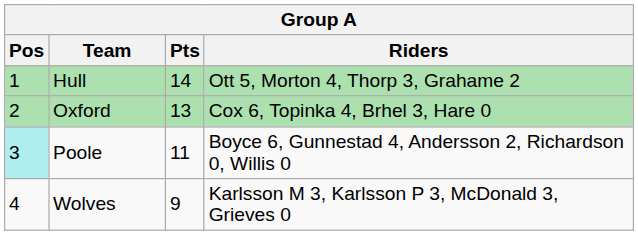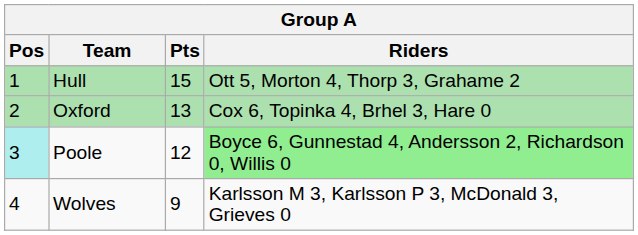 <table class="wikitable">
 <tr>
 <th colspan="4">Group A</th>
 </tr>
 <tr>
 <th width=20>Pos</th>
 <th width=90>Team</th>
 <th width=20>Pts</th>
 <th width=350>Riders</th>
 </tr>
 <tr style="background:#ACE1AF;">
 <td>1</td>
 <td align=left>Hull</td>
-<td>14</td>
+<td>15</td>
 <td>Ott 5, Morton 4, Thorp 3, Grahame 2</td>
 </tr>
 <tr style="background:#ACE1AF;">
 <td>2</td>
 <td align=left>Oxford</td>
 <td>13</td>
 <td>Cox 6, Topinka 4, Brhel 3, Hare 0</td>
 </tr>
 <tr>
 <td style="background: paleturquoise;">3</td>
 <td align=left>Poole</td>
-<td>11</td>
-<td>Boyce 6, Gunnestad 4, Andersson 2, Richardson 0, Willis 0</td>
+<td>12</td>
+<td style="background: lightgreen;">Boyce 6, Gunnestad 4, Andersson 2, Richardson 0, Willis 0</td>
 </tr>
 <tr>
 <td>4</td>
 <td align=left>Wolves</td>
 <td>9</td>
 <td>Karlsson M 3, Karlsson P 3, McDonald 3, Grieves 0</td>
 </tr>
 </table>
